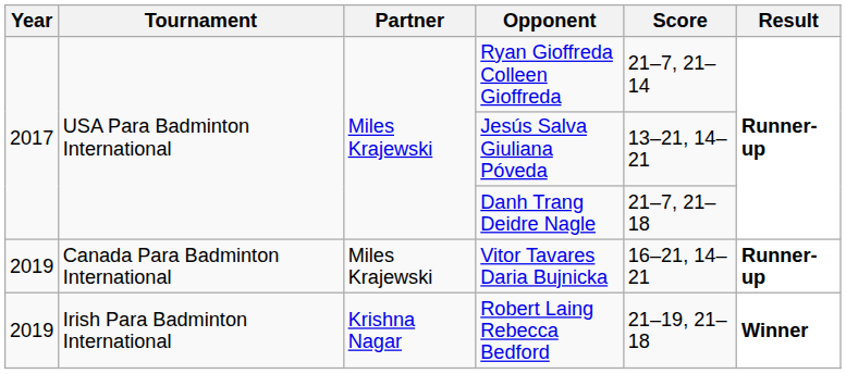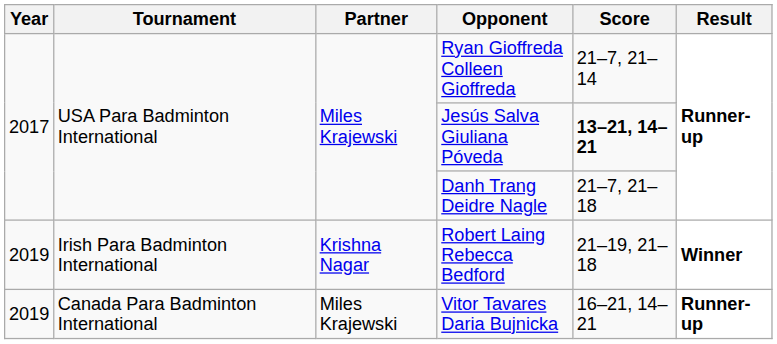 <table class="sortable wikitable" style="font-size: 90%;">
 <tr>
 <th>Year</th>
 <th>Tournament</th>
 <th>Partner</th>
 <th>Opponent</th>
 <th>Score</th>
 <th>Result</th>
 </tr>
 <tr>
 <td rowspan="3" align="center">2017</td>
 <td rowspan="3" align="left">USA Para Badminton International</td>
 <td rowspan="3"> <a href='#'>Miles Krajewski</a></td>
 <td align="left"> <a href='#'>Ryan Gioffreda</a><br> <a href='#'>Colleen Gioffreda</a></td>
 <td align="left">21–7, 21–14</td>
 <td rowspan="3" style="text-align:left; background:white"> <strong>Runner-up</strong></td>
 </tr>
 <tr>
 <td align="left"> <a href='#'>Jesús Salva</a><br> <a href='#'>Giuliana Póveda</a></td>
-<td align="left">13–21, 14–21</td>
+<td align="left"><strong>13–21, 14–21</strong></td>
 </tr>
 <tr>
 <td align="left"> <a href='#'>Danh Trang</a><br> <a href='#'>Deidre Nagle</a></td>
 <td align="left">21–7, 21–18</td>
+</tr>
+<tr>
+<td align="center">2019</td>
+<td align="left">Irish Para Badminton International</td>
+<td> <a href='#'>Krishna Nagar</a></td>
+<td align="left"> <a href='#'>Robert Laing</a><br> <a href='#'>Rebecca Bedford</a></td>
+<td align="left">21–19, 21–18</td>
+<td style="text-align:left; background:white"> <strong>Winner</strong></td>
 </tr>
 <tr>
 <td align="center">2019</td>
 <td align="left">Canada Para Badminton International</td>
 <td> Miles Krajewski</td>
 <td align="left"> <a href='#'>Vitor Tavares</a><br> <a href='#'>Daria Bujnicka</a></td>
 <td align="left">16–21, 14–21</td>
 <td style="text-align:left; background:white"> <strong>Runner-up</strong></td>
 </tr>
-<tr>
-<td align="center">2019</td>
-<td align="left">Irish Para Badminton International</td>
-<td> <a href='#'>Krishna Nagar</a></td>
-<td align="left"> <a href='#'>Robert Laing</a><br> <a href='#'>Rebecca Bedford</a></td>
-<td align="left">21–19, 21–18</td>
-<td style="text-align:left; background:white"> <strong>Winner</strong></td>
-</tr>
 </table>
